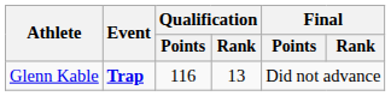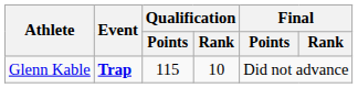 <table class="wikitable" style="font-size:90%">
 <tr>
 <th rowspan="2">Athlete</th>
 <th rowspan="2">Event</th>
 <th colspan=2>Qualification</th>
 <th colspan=2>Final</th>
 </tr>
 <tr style="font-size:95%">
 <th>Points</th>
 <th>Rank</th>
 <th>Points</th>
 <th>Rank</th>
 </tr>
 <tr align=center>
 <td align=left><a href='#'>Glenn Kable</a></td>
 <td align=left><strong><a href='#'>Trap</a></strong></td>
-<td>116</td>
-<td>13</td>
+<td>115</td>
+<td>10</td>
 <td colspan=2>Did not advance</td>
 </tr>
 </table>
